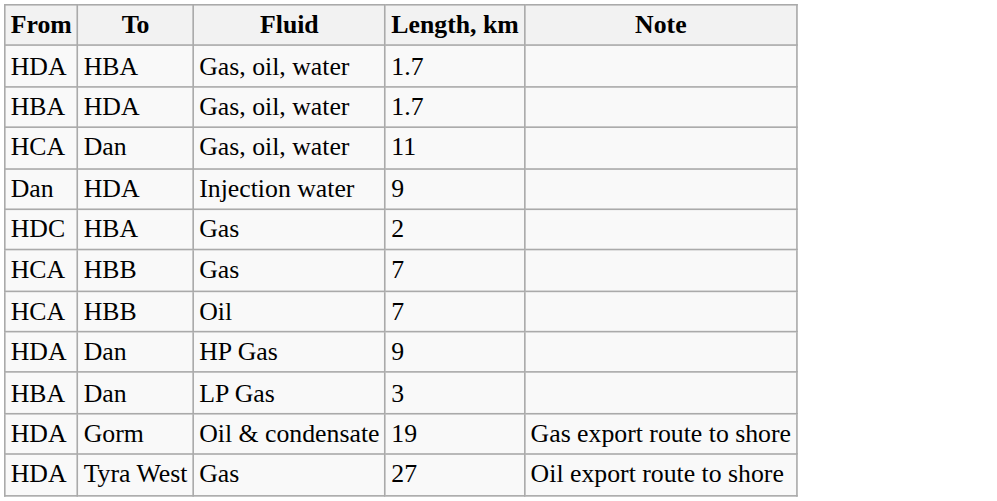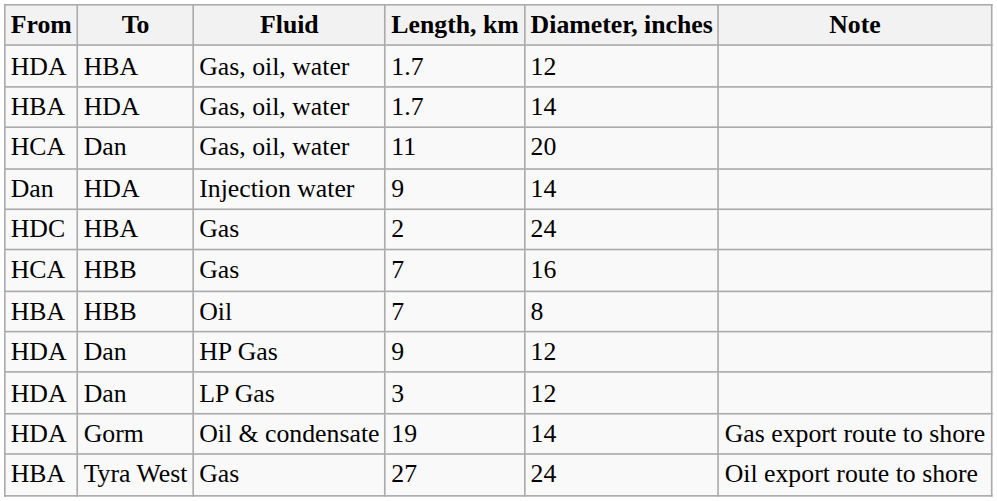 <table class="wikitable">
 <tr>
 <th>From</th>
 <th>To</th>
 <th>Fluid</th>
 <th>Length, km</th>
+<th>Diameter, inches</th>
 <th>Note</th>
 </tr>
 <tr>
 <td>HDA</td>
 <td>HBA</td>
 <td>Gas, oil, water</td>
 <td>1.7</td>
+<td>12</td>
 <td></td>
 </tr>
 <tr>
 <td>HBA</td>
 <td>HDA</td>
 <td>Gas, oil, water</td>
 <td>1.7</td>
+<td>14</td>
 <td></td>
 </tr>
 <tr>
 <td>HCA</td>
 <td>Dan</td>
 <td>Gas, oil, water</td>
 <td>11</td>
+<td>20</td>
 <td></td>
 </tr>
 <tr>
 <td>Dan</td>
 <td>HDA</td>
 <td>Injection water</td>
 <td>9</td>
+<td>14</td>
 <td></td>
 </tr>
 <tr>
 <td>HDC</td>
 <td>HBA</td>
 <td>Gas</td>
 <td>2</td>
+<td>24</td>
 <td></td>
 </tr>
 <tr>
 <td>HCA</td>
 <td>HBB</td>
 <td>Gas</td>
 <td>7</td>
+<td>16</td>
 <td></td>
 </tr>
 <tr>
-<td>HCA</td>
+<td>HBA</td>
 <td>HBB</td>
 <td>Oil</td>
 <td>7</td>
+<td>8</td>
 <td></td>
 </tr>
 <tr>
 <td>HDA</td>
 <td>Dan</td>
 <td>HP Gas</td>
 <td>9</td>
+<td>12</td>
 <td></td>
 </tr>
 <tr>
-<td>HBA</td>
+<td>HDA</td>
 <td>Dan</td>
 <td>LP Gas</td>
 <td>3</td>
+<td>12</td>
 <td></td>
 </tr>
 <tr>
 <td>HDA</td>
 <td>Gorm</td>
 <td>Oil & condensate</td>
 <td>19</td>
+<td>14</td>
 <td>Gas export route to  shore</td>
 </tr>
 <tr>
-<td>HDA</td>
+<td>HBA</td>
 <td>Tyra West</td>
 <td>Gas</td>
 <td>27</td>
+<td>24</td>
 <td>Oil export route to  shore</td>
 </tr>
 </table>
